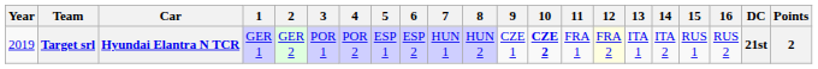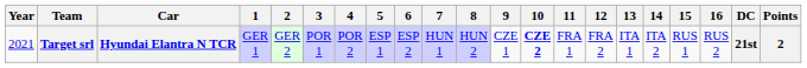 <table class="wikitable" style="text-align:center; font-size:85%">
 <tr>
 <th>Year</th>
 <th>Team</th>
 <th>Car</th>
 <th>1</th>
 <th>2</th>
 <th>3</th>
 <th>4</th>
 <th>5</th>
 <th>6</th>
 <th>7</th>
 <th>8</th>
 <th>9</th>
 <th>10</th>
 <th>11</th>
 <th>12</th>
 <th>13</th>
 <th>14</th>
 <th>15</th>
 <th>16</th>
 <th>DC</th>
 <th>Points</th>
 </tr>
 <tr>
-<td><a href='#'>2019</a></td>
+<td><a href='#'>2021</a></td>
 <th><a href='#'>Target srl</a></th>
 <th><a href='#'>Hyundai Elantra N TCR</a></th>
 <td style="background:#CFCFFF;"><a href='#'>GER<br>1</a><br></td>
 <td style="background:#DFFFDF;"><a href='#'>GER<br>2</a><br></td>
 <td style="background:#CFCFFF;"><a href='#'>POR<br>1</a><br></td>
 <td style="background:#CFCFFF;"><a href='#'>POR<br>2</a><br></td>
 <td style="background:#CFCFFF;"><a href='#'>ESP<br>1</a><br></td>
 <td style="background:#CFCFFF;"><a href='#'>ESP<br>2</a><br></td>
 <td style="background:#CFCFFF;"><a href='#'>HUN<br>1</a><br></td>
 <td style="background:#CFCFFF;"><a href='#'>HUN<br>2</a><br></td>
 <td><a href='#'>CZE<br>1</a></td>
 <td><strong><a href='#'>CZE<br>2</a></strong></td>
 <td><a href='#'>FRA<br>1</a></td>
-<td style="background: lightyellow;"><a href='#'>FRA<br>2</a></td>
+<td><a href='#'>FRA<br>2</a></td>
 <td><a href='#'>ITA<br>1</a></td>
 <td><a href='#'>ITA<br>2</a></td>
 <td><a href='#'>RUS<br>1</a></td>
 <td><a href='#'>RUS<br>2</a></td>
 <th>21st</th>
 <th>2</th>
 </tr>
 </table>
